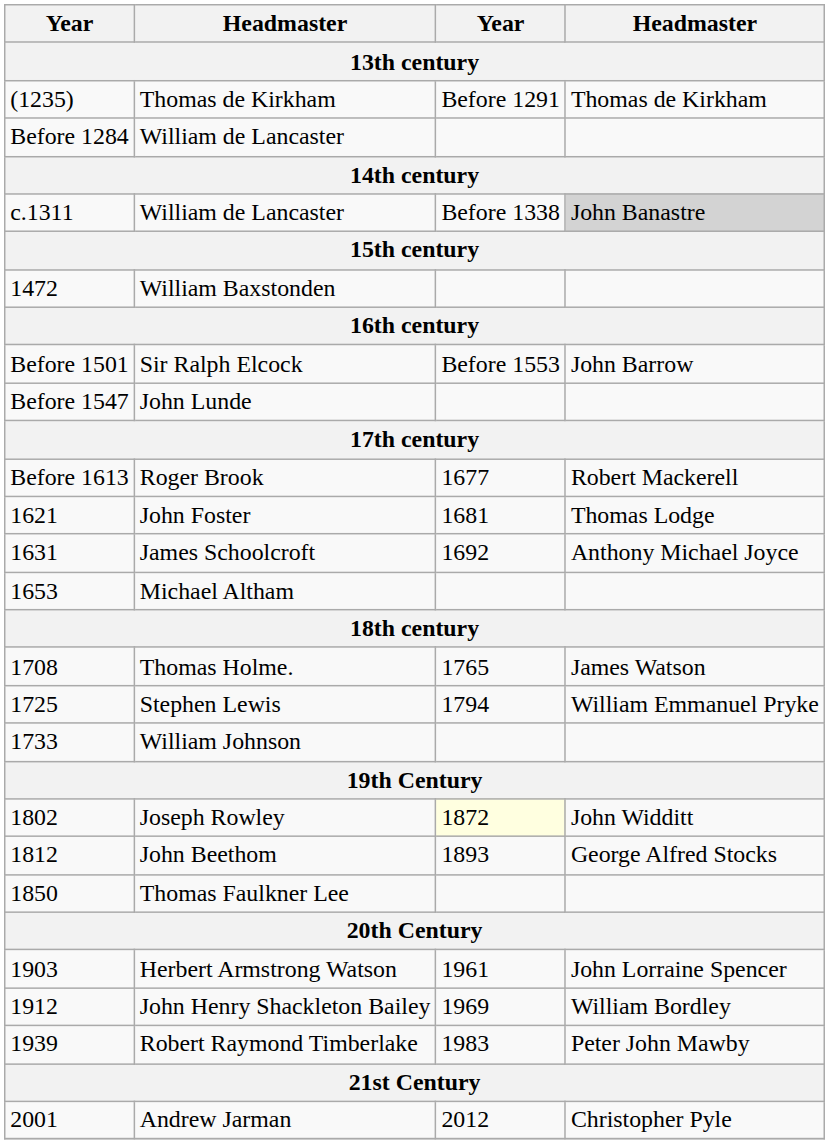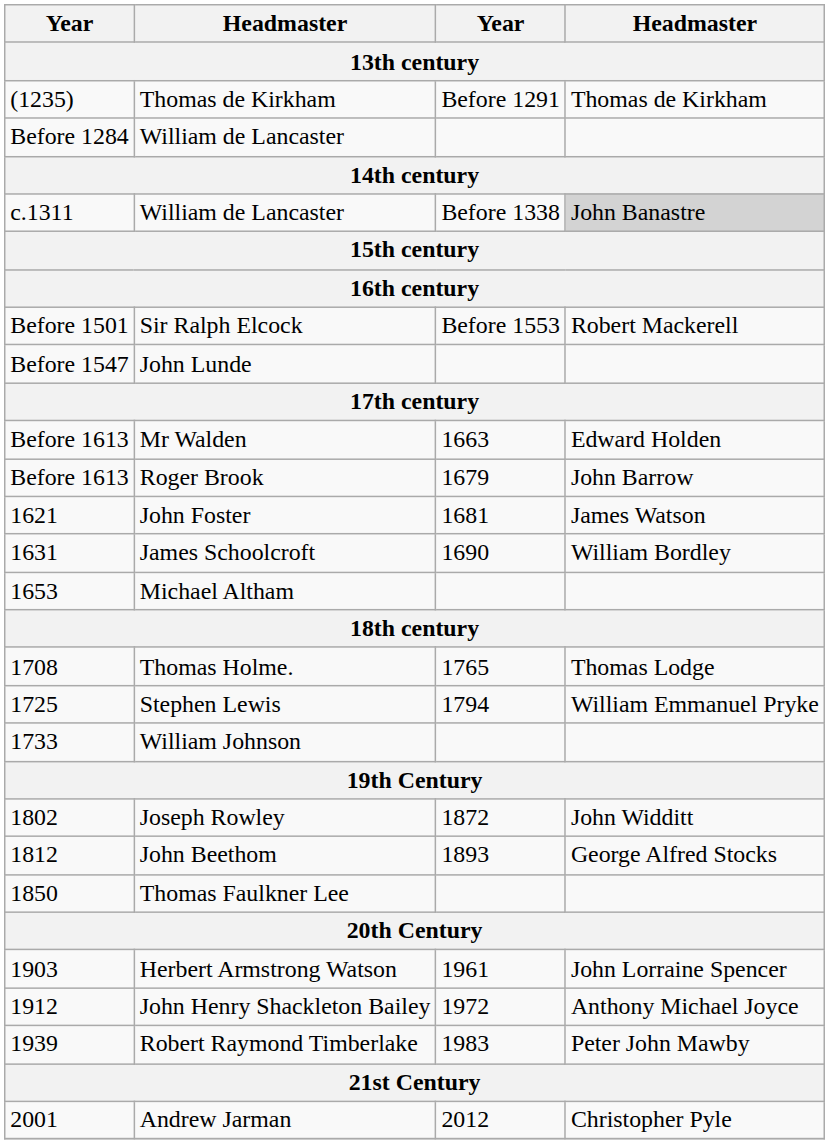 <table class="wikitable">
 <tr>
 <th>Year</th>
 <th>Headmaster</th>
 <th>Year</th>
 <th>Headmaster</th>
 </tr>
 <tr>
 <th colspan="4">13th century</th>
 </tr>
 <tr>
 <td>(1235)</td>
 <td>Thomas de Kirkham</td>
 <td>Before 1291</td>
 <td>Thomas de Kirkham</td>
 </tr>
 <tr>
 <td>Before 1284</td>
 <td>William de Lancaster</td>
 <td></td>
 <td></td>
 </tr>
 <tr>
 <th colspan="4">14th century</th>
 </tr>
 <tr>
 <td>c.1311</td>
 <td>William de Lancaster</td>
 <td>Before 1338</td>
 <td style="background: lightgrey;">John Banastre</td>
 </tr>
 <tr>
 <th colspan="4">15th century</th>
 </tr>
 <tr>
-<td>1472</td>
-<td>William Baxstonden</td>
-<td></td>
-<td></td>
-</tr>
-<tr>
 <th colspan="4">16th century</th>
 </tr>
 <tr>
 <td>Before 1501</td>
 <td>Sir Ralph Elcock</td>
 <td>Before 1553</td>
-<td>John Barrow</td>
+<td>Robert Mackerell</td>
 </tr>
 <tr>
 <td>Before 1547</td>
 <td>John Lunde</td>
 <td></td>
 <td></td>
 </tr>
 <tr>
 <th colspan="4">17th century</th>
 </tr>
 <tr>
 <td>Before 1613</td>
+<td>Mr Walden</td>
+<td>1663</td>
+<td>Edward Holden</td>
+</tr>
+<tr>
+<td>Before 1613</td>
 <td>Roger Brook</td>
-<td>1677</td>
-<td>Robert Mackerell</td>
+<td>1679</td>
+<td>John Barrow</td>
 </tr>
 <tr>
 <td>1621</td>
 <td>John Foster</td>
 <td>1681</td>
-<td>Thomas Lodge</td>
+<td>James Watson</td>
 </tr>
 <tr>
 <td>1631</td>
 <td>James Schoolcroft</td>
-<td>1692</td>
-<td>Anthony Michael Joyce</td>
+<td>1690</td>
+<td>William Bordley</td>
 </tr>
 <tr>
 <td>1653</td>
 <td>Michael Altham</td>
 <td></td>
 <td></td>
 </tr>
 <tr>
 <th colspan="4">18th century</th>
 </tr>
 <tr>
 <td>1708</td>
 <td>Thomas Holme.</td>
 <td>1765</td>
-<td>James Watson</td>
+<td>Thomas Lodge</td>
 </tr>
 <tr>
 <td>1725</td>
 <td>Stephen Lewis</td>
 <td>1794</td>
 <td>William Emmanuel Pryke</td>
 </tr>
 <tr>
 <td>1733</td>
 <td>William Johnson</td>
 <td></td>
 <td></td>
 </tr>
 <tr>
 <th colspan="4">19th Century</th>
 </tr>
 <tr>
 <td>1802</td>
 <td>Joseph Rowley</td>
-<td style="background: lightyellow;">1872</td>
+<td>1872</td>
 <td>John Widditt</td>
 </tr>
 <tr>
 <td>1812</td>
 <td>John Beethom</td>
 <td>1893</td>
 <td>George Alfred Stocks</td>
 </tr>
 <tr>
 <td>1850</td>
 <td>Thomas Faulkner Lee</td>
 <td></td>
 <td></td>
 </tr>
 <tr>
 <th colspan="4">20th Century</th>
 </tr>
 <tr>
 <td>1903</td>
 <td>Herbert Armstrong Watson</td>
 <td>1961</td>
 <td>John Lorraine Spencer</td>
 </tr>
 <tr>
 <td>1912</td>
 <td>John Henry Shackleton Bailey</td>
-<td>1969</td>
-<td>William Bordley</td>
+<td>1972</td>
+<td>Anthony Michael Joyce</td>
 </tr>
 <tr>
 <td>1939</td>
 <td>Robert Raymond Timberlake</td>
 <td>1983</td>
 <td>Peter John Mawby</td>
 </tr>
 <tr>
 <th colspan="4">21st Century</th>
 </tr>
 <tr>
 <td>2001</td>
 <td>Andrew Jarman</td>
 <td>2012</td>
 <td>Christopher Pyle</td>
 </tr>
 <tr>
 </tr>
 </table>
